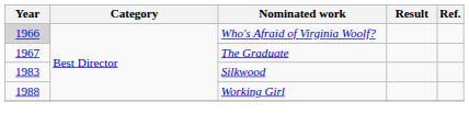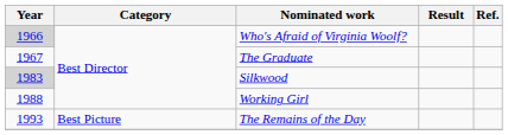 <table class=wikitable>
 <tr>
 <th scope="col" style="width:5em;">Year</th>
 <th scope="col" style="width:26em;">Category</th>
 <th scope="col" style="width:25em;">Nominated work</th>
 <th scope="col" style="width:5em;">Result</th>
 <th>Ref.</th>
 </tr>
 <tr>
 <td style="background: lightgrey; text-align:center;"><a href='#'>1966</a></td>
 <td rowspan=4><a href='#'>Best Director</a></td>
 <td><em><a href='#'>Who's Afraid of Virginia Woolf?</a></em></td>
 <td></td>
 <td style="text-align:center;"></td>
 </tr>
 <tr>
 <td style="text-align:center;"><a href='#'>1967</a></td>
 <td><em><a href='#'>The Graduate</a></em></td>
 <td></td>
 <td style="text-align:center;"></td>
 </tr>
 <tr>
-<td style="text-align:center;"><a href='#'>1983</a></td>
+<td style="background: lightgrey; text-align:center;"><a href='#'>1983</a></td>
 <td><em><a href='#'>Silkwood</a></em></td>
 <td></td>
 <td style="text-align:center;"></td>
 </tr>
 <tr>
 <td style="text-align:center;"><a href='#'>1988</a></td>
 <td><em><a href='#'>Working Girl</a></em></td>
 <td></td>
 <td style="text-align:center;"></td>
 </tr>
 <tr>
+<td style="text-align:center;"><a href='#'>1993</a></td>
+<td><a href='#'>Best Picture</a></td>
+<td><em><a href='#'>The Remains of the Day</a></em></td>
+<td></td>
+<td style="text-align:center;"></td>
+</tr>
+<tr>
 </tr>
 </table>
